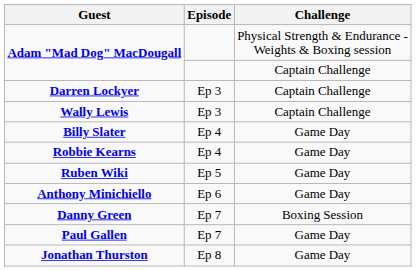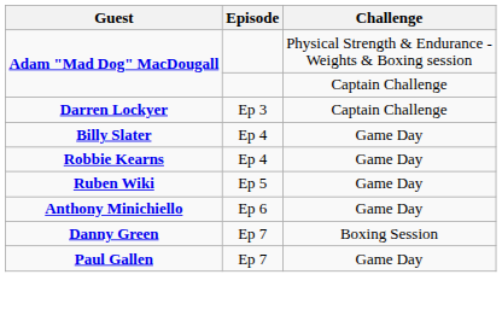 <table class="wikitable plainrowheaders" style="text-align: center">
 <tr>
 <th>Guest</th>
 <th>Episode</th>
 <th>Challenge</th>
 </tr>
 <tr>
 <td rowspan="2"><strong><a href='#'>Adam "Mad Dog" MacDougall</a></strong></td>
 <td></td>
 <td>Physical Strength & Endurance -<br>Weights & Boxing session</td>
 </tr>
 <tr>
 <td></td>
 <td>Captain Challenge</td>
 </tr>
 <tr>
 <td><strong><a href='#'>Darren Lockyer</a></strong></td>
-<td>Ep 3</td>
-<td>Captain Challenge</td>
-</tr>
-<tr>
-<td><strong><a href='#'>Wally Lewis</a></strong></td>
 <td>Ep 3</td>
 <td>Captain Challenge</td>
 </tr>
 <tr>
 <td><strong><a href='#'>Billy Slater</a></strong></td>
 <td>Ep 4</td>
 <td>Game Day</td>
 </tr>
 <tr>
 <td><strong><a href='#'>Robbie Kearns</a></strong></td>
 <td>Ep 4</td>
 <td>Game Day</td>
 </tr>
 <tr>
 <td><strong><a href='#'>Ruben Wiki</a></strong></td>
 <td>Ep 5</td>
 <td>Game Day</td>
 </tr>
 <tr>
 <td><strong><a href='#'>Anthony Minichiello</a></strong></td>
 <td>Ep 6</td>
 <td>Game Day</td>
 </tr>
 <tr>
 <td><strong><a href='#'>Danny Green</a></strong></td>
 <td>Ep 7</td>
 <td>Boxing Session</td>
 </tr>
 <tr>
 <td><strong><a href='#'>Paul Gallen</a></strong></td>
 <td>Ep 7</td>
 <td>Game Day</td>
 </tr>
-<tr>
-<td><strong><a href='#'>Jonathan Thurston</a></strong></td>
-<td>Ep 8</td>
-<td>Game Day</td>
-</tr>
 </table>
